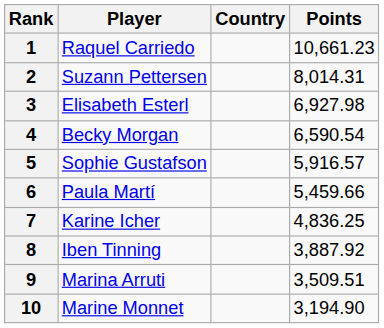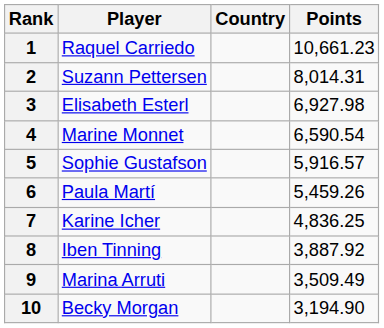 <table class="wikitable">
 <tr>
 <th>Rank</th>
 <th>Player</th>
 <th>Country</th>
 <th>Points</th>
 </tr>
 <tr>
 <th>1</th>
 <td><a href='#'>Raquel Carriedo</a></td>
 <td></td>
 <td>10,661.23</td>
 </tr>
 <tr>
 <th>2</th>
 <td><a href='#'>Suzann Pettersen</a></td>
 <td></td>
 <td>8,014.31</td>
 </tr>
 <tr>
 <th>3</th>
 <td><a href='#'>Elisabeth Esterl</a></td>
 <td></td>
 <td>6,927.98</td>
 </tr>
 <tr>
 <th>4</th>
-<td><a href='#'>Becky Morgan</a></td>
+<td><a href='#'>Marine Monnet</a></td>
 <td></td>
 <td>6,590.54</td>
 </tr>
 <tr>
 <th>5</th>
 <td><a href='#'>Sophie Gustafson</a></td>
 <td></td>
 <td>5,916.57</td>
 </tr>
 <tr>
 <th>6</th>
 <td><a href='#'>Paula Martí</a></td>
 <td></td>
-<td>5,459.66</td>
+<td>5,459.26</td>
 </tr>
 <tr>
 <th>7</th>
 <td><a href='#'>Karine Icher</a></td>
 <td></td>
 <td>4,836.25</td>
 </tr>
 <tr>
 <th>8</th>
 <td><a href='#'>Iben Tinning</a></td>
 <td></td>
 <td>3,887.92</td>
 </tr>
 <tr>
 <th>9</th>
 <td><a href='#'>Marina Arruti</a></td>
 <td></td>
-<td>3,509.51</td>
+<td>3,509.49</td>
 </tr>
 <tr>
 <th>10</th>
-<td><a href='#'>Marine Monnet</a></td>
+<td><a href='#'>Becky Morgan</a></td>
 <td></td>
 <td>3,194.90</td>
 </tr>
 </table>
